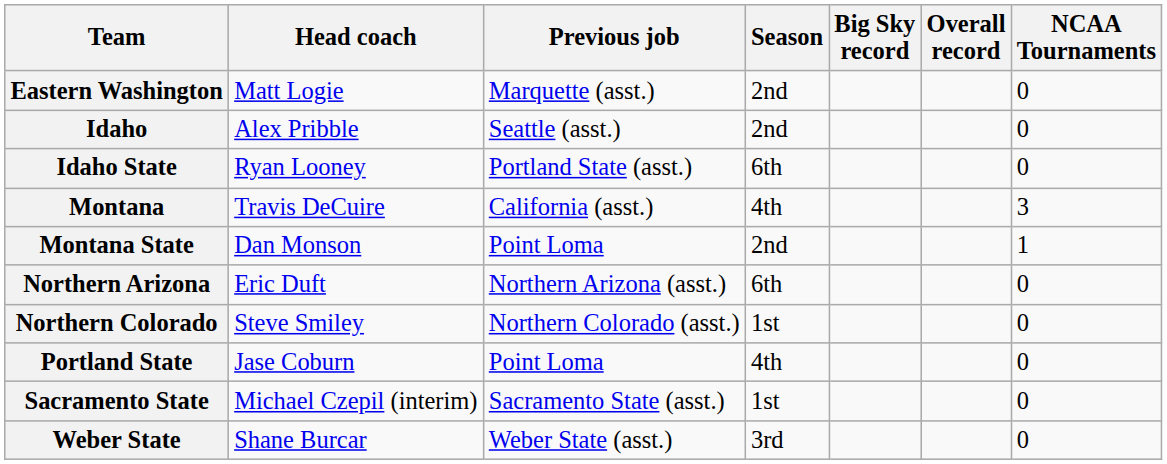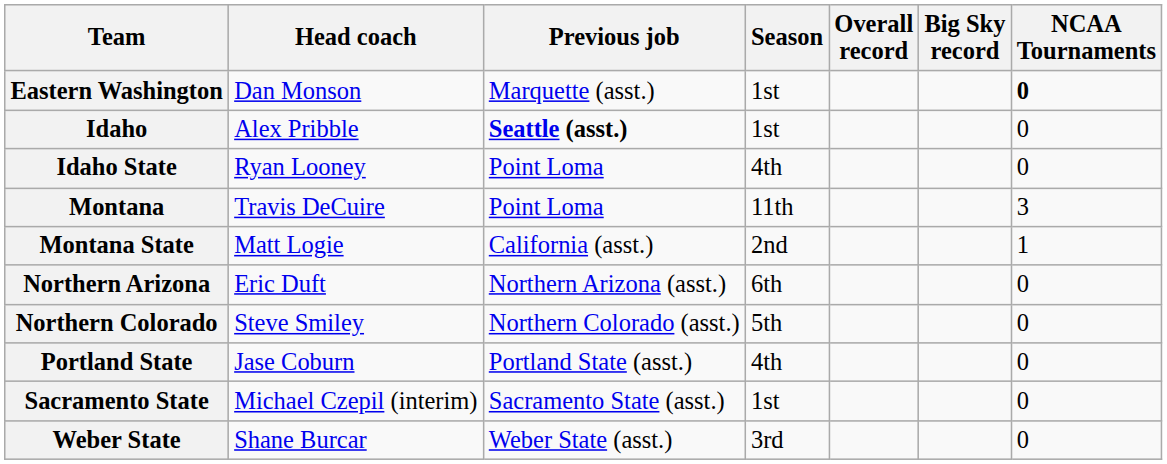 <table class="wikitable sortable">
 <tr>
 <th>Team</th>
 <th>Head coach</th>
 <th>Previous job</th>
 <th>Season</th>
+<th>Overall<br>record</th>
 <th>Big Sky <br>record</th>
-<th>Overall<br>record</th>
 <th>NCAA<br>Tournaments</th>
 </tr>
 <tr>
 <th style=>Eastern Washington</th>
-<td><a href='#'>Matt Logie</a></td>
+<td><a href='#'>Dan Monson</a></td>
 <td><a href='#'>Marquette</a> (asst.)</td>
-<td>2nd</td>
+<td>1st</td>
 <td></td>
 <td></td>
-<td>0</td>
+<td><strong>0</strong></td>
 </tr>
 <tr>
 <th style=>Idaho</th>
 <td><a href='#'>Alex Pribble</a></td>
-<td><a href='#'>Seattle</a> (asst.)</td>
-<td>2nd</td>
+<td><strong><a href='#'>Seattle</a> (asst.)</strong></td>
+<td>1st</td>
 <td></td>
 <td></td>
 <td>0</td>
 </tr>
 <tr>
 <th style=>Idaho State</th>
 <td><a href='#'>Ryan Looney</a></td>
-<td><a href='#'>Portland State</a> (asst.)</td>
-<td>6th</td>
+<td><a href='#'>Point Loma</a></td>
+<td>4th</td>
 <td></td>
 <td></td>
 <td>0</td>
 </tr>
 <tr>
 <th style=>Montana</th>
 <td><a href='#'>Travis DeCuire</a></td>
-<td><a href='#'>California</a> (asst.)</td>
-<td>4th</td>
+<td><a href='#'>Point Loma</a></td>
+<td>11th</td>
 <td></td>
 <td></td>
 <td>3</td>
 </tr>
 <tr>
 <th style=>Montana State</th>
-<td><a href='#'>Dan Monson</a></td>
-<td><a href='#'>Point Loma</a></td>
+<td><a href='#'>Matt Logie</a></td>
+<td><a href='#'>California</a> (asst.)</td>
 <td>2nd</td>
 <td></td>
 <td></td>
 <td>1</td>
 </tr>
 <tr>
 <th style=>Northern Arizona</th>
 <td><a href='#'>Eric Duft</a></td>
 <td><a href='#'>Northern Arizona</a> (asst.)</td>
 <td>6th</td>
 <td></td>
 <td></td>
 <td>0</td>
 </tr>
 <tr>
 <th style=>Northern Colorado</th>
 <td><a href='#'>Steve Smiley</a></td>
 <td><a href='#'>Northern Colorado</a> (asst.)</td>
-<td>1st</td>
+<td>5th</td>
 <td></td>
 <td></td>
 <td>0</td>
 </tr>
 <tr>
 <th style=>Portland State</th>
 <td><a href='#'>Jase Coburn</a></td>
-<td><a href='#'>Point Loma</a></td>
+<td><a href='#'>Portland State</a> (asst.)</td>
 <td>4th</td>
 <td></td>
 <td></td>
 <td>0</td>
 </tr>
 <tr>
 <th style=>Sacramento State</th>
 <td><a href='#'>Michael Czepil</a> (interim)</td>
 <td><a href='#'>Sacramento State</a> (asst.)</td>
 <td>1st</td>
 <td></td>
 <td></td>
 <td>0</td>
 </tr>
 <tr>
 <th style=>Weber State</th>
 <td><a href='#'>Shane Burcar</a></td>
 <td><a href='#'>Weber State</a> (asst.)</td>
 <td>3rd</td>
 <td></td>
 <td></td>
 <td>0</td>
 </tr>
 </table>
